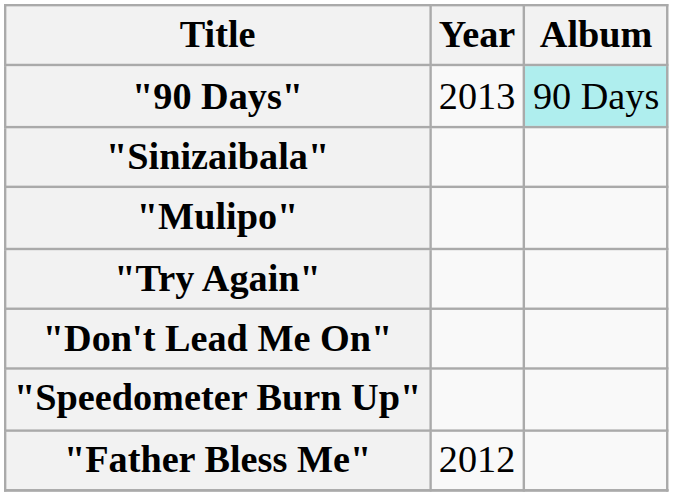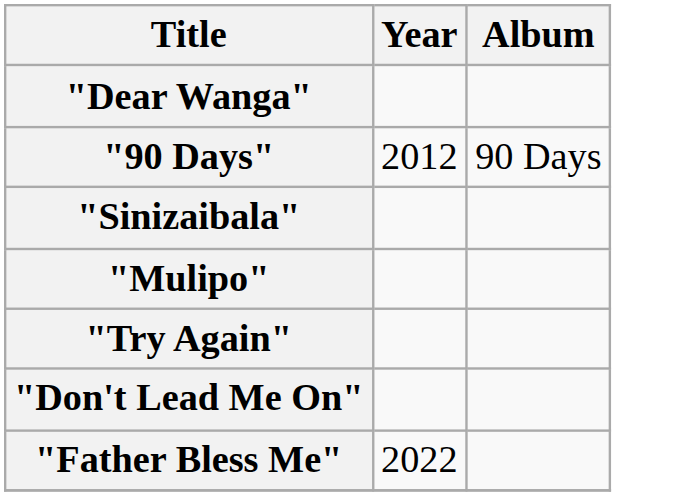 <table class="wikitable">
 <tr>
 <th scope="col">Title</th>
 <th scope="col">Year</th>
 <th scope="col">Album</th>
 </tr>
 <tr>
+<th>"Dear Wanga"</th>
+<td></td>
+<td></td>
+</tr>
+<tr>
 <th>"90 Days"</th>
-<td>2013</td>
-<td style="background: paleturquoise;">90 Days</td>
+<td>2012</td>
+<td>90 Days</td>
 </tr>
 <tr>
 <th>"Sinizaibala"</th>
 <td></td>
 <td></td>
 </tr>
 <tr>
 <th>"Mulipo"</th>
 <td></td>
 <td></td>
 </tr>
 <tr>
 <th>"Try Again"</th>
 <td></td>
 <td></td>
 </tr>
 <tr>
 <th>"Don't Lead Me On"</th>
 <td></td>
 <td></td>
 </tr>
 <tr>
-<th>"Speedometer Burn Up"</th>
-<td></td>
-<td></td>
-</tr>
-<tr>
 <th>"Father Bless Me"</th>
-<td>2012</td>
+<td>2022</td>
 <td></td>
 </tr>
 <tr>
 </tr>
 </table>
